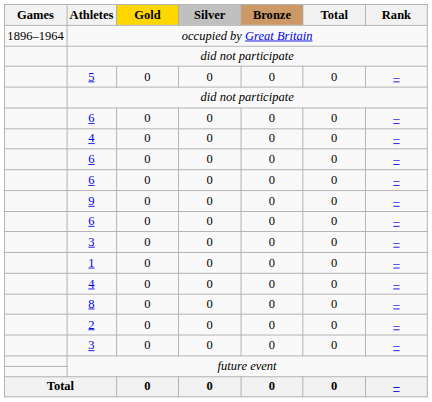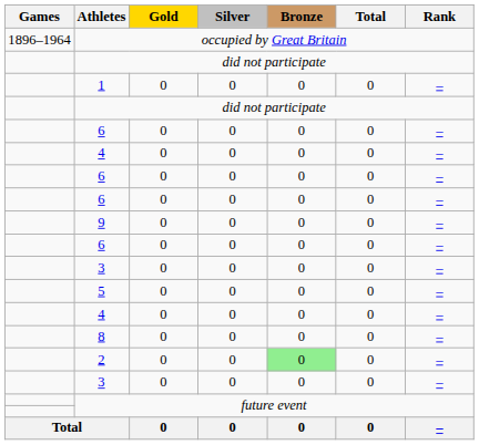 <table class="wikitable" style="text-align:center; font-size:90%;">
 <tr>
 <th>Games</th>
 <th>Athletes</th>
 <td style="background:gold; width:4.5em; font-weight:bold;">Gold</td>
 <td style="background:silver; width:4.5em; font-weight:bold;">Silver</td>
 <td style="background:#cc9966; width:4.5em; font-weight:bold;">Bronze</td>
 <th style="width:4.5em; font-weight:bold;">Total</th>
 <th style="width:4.5em; font-weight:bold;">Rank</th>
 </tr>
 <tr>
 <td align=left>1896–1964</td>
 <td colspan=6><em>occupied by  <a href='#'>Great Britain</a></em></td>
 </tr>
 <tr>
 <td align=left></td>
 <td colspan=6;><em>did not participate</em></td>
 </tr>
 <tr>
 <td align=left></td>
-<td><a href='#'>5</a></td>
+<td><a href='#'>1</a></td>
 <td>0</td>
 <td>0</td>
 <td>0</td>
 <td>0</td>
 <td><a href='#'>–</a></td>
 </tr>
 <tr>
 <td align=left></td>
 <td colspan=6><em>did not participate</em></td>
 </tr>
 <tr>
 <td align=left></td>
 <td><a href='#'>6</a></td>
 <td>0</td>
 <td>0</td>
 <td>0</td>
 <td>0</td>
 <td><a href='#'>–</a></td>
 </tr>
 <tr>
 <td align=left></td>
 <td><a href='#'>4</a></td>
 <td>0</td>
 <td>0</td>
 <td>0</td>
 <td>0</td>
 <td><a href='#'>–</a></td>
 </tr>
 <tr>
 <td align=left></td>
 <td><a href='#'>6</a></td>
 <td>0</td>
 <td>0</td>
 <td>0</td>
 <td>0</td>
 <td><a href='#'>–</a></td>
 </tr>
 <tr>
 <td align=left></td>
 <td><a href='#'>6</a></td>
 <td>0</td>
 <td>0</td>
 <td>0</td>
 <td>0</td>
 <td><a href='#'>–</a></td>
 </tr>
 <tr>
 <td align=left></td>
 <td><a href='#'>9</a></td>
 <td>0</td>
 <td>0</td>
 <td>0</td>
 <td>0</td>
 <td><a href='#'>–</a></td>
 </tr>
 <tr>
 <td align=left></td>
 <td><a href='#'>6</a></td>
 <td>0</td>
 <td>0</td>
 <td>0</td>
 <td>0</td>
 <td><a href='#'>–</a></td>
 </tr>
 <tr>
 <td align=left></td>
 <td><a href='#'>3</a></td>
 <td>0</td>
 <td>0</td>
 <td>0</td>
 <td>0</td>
 <td><a href='#'>–</a></td>
 </tr>
 <tr>
 <td align=left></td>
-<td><a href='#'>1</a></td>
+<td><a href='#'>5</a></td>
 <td>0</td>
 <td>0</td>
 <td>0</td>
 <td>0</td>
 <td><a href='#'>–</a></td>
 </tr>
 <tr>
 <td align=left></td>
 <td><a href='#'>4</a></td>
 <td>0</td>
 <td>0</td>
 <td>0</td>
 <td>0</td>
 <td><a href='#'>–</a></td>
 </tr>
 <tr>
 <td align=left></td>
 <td><a href='#'>8</a></td>
 <td>0</td>
 <td>0</td>
 <td>0</td>
 <td>0</td>
 <td><a href='#'>–</a></td>
 </tr>
 <tr>
 <td align=left></td>
 <td><a href='#'>2</a></td>
 <td>0</td>
 <td>0</td>
-<td>0</td>
+<td style="background: lightgreen;">0</td>
 <td>0</td>
 <td><a href='#'>–</a></td>
 </tr>
 <tr>
 <td align=left></td>
 <td><a href='#'>3</a></td>
 <td>0</td>
 <td>0</td>
 <td>0</td>
 <td>0</td>
 <td><a href='#'>–</a></td>
 </tr>
 <tr>
 <td align=left></td>
 <td colspan=6; rowspan=2><em>future event</em></td>
 </tr>
 <tr>
 <td align=left></td>
 </tr>
 <tr>
 <th colspan=2>Total</th>
 <th>0</th>
 <th>0</th>
 <th>0</th>
 <th>0</th>
 <th><a href='#'>–</a></th>
 </tr>
 </table>
